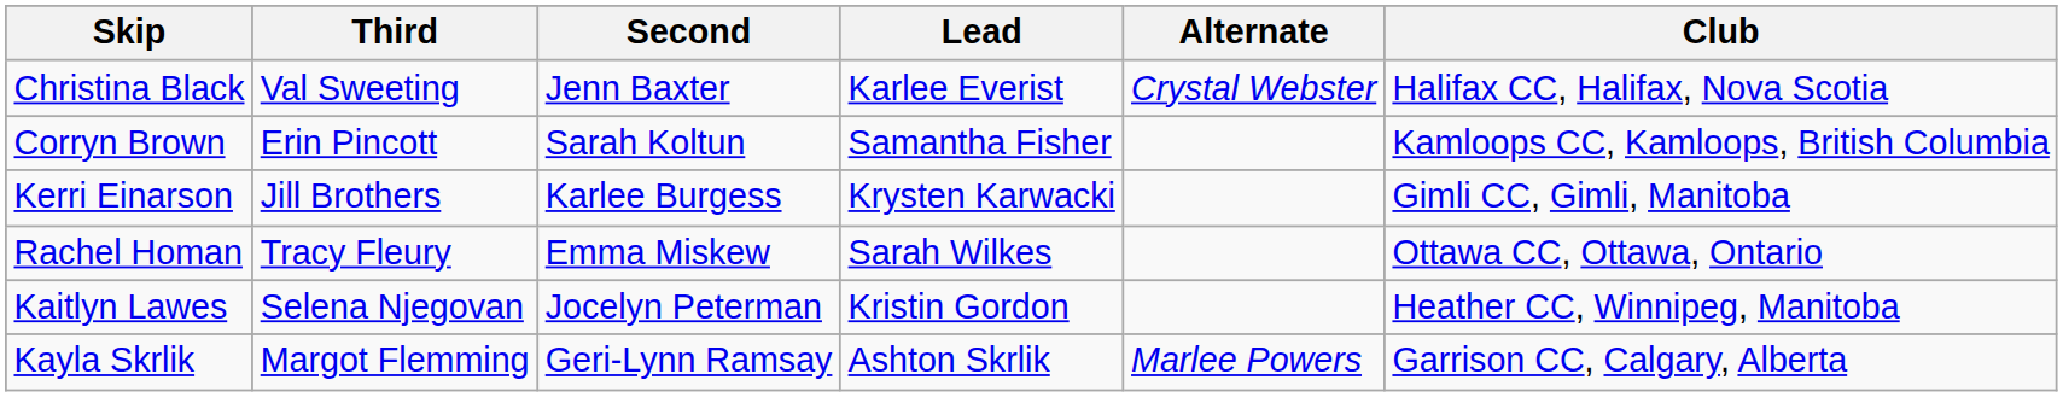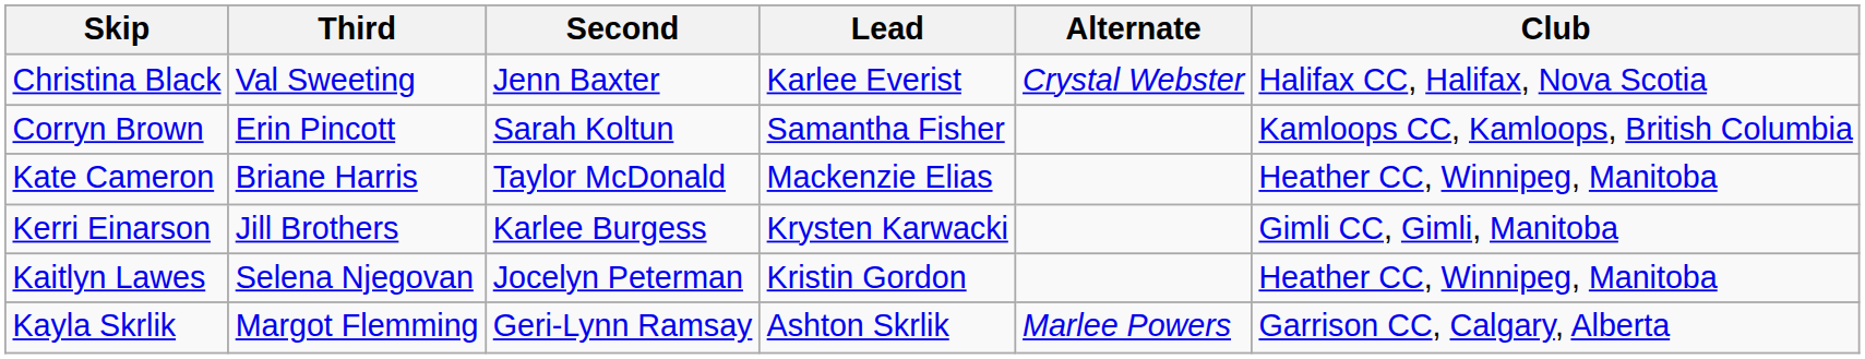 <table class="wikitable">
 <tr>
 <th scope="col">Skip</th>
 <th scope="col">Third</th>
 <th scope="col">Second</th>
 <th scope="col">Lead</th>
 <th scope="col">Alternate</th>
 <th scope="col">Club</th>
 </tr>
 <tr>
 <td><a href='#'>Christina Black</a></td>
 <td><a href='#'>Val Sweeting</a></td>
 <td><a href='#'>Jenn Baxter</a></td>
 <td><a href='#'>Karlee Everist</a></td>
 <td><em><a href='#'>Crystal Webster</a></em></td>
 <td> <a href='#'>Halifax CC</a>, <a href='#'>Halifax</a>, <a href='#'>Nova Scotia</a></td>
 </tr>
 <tr>
 <td><a href='#'>Corryn Brown</a></td>
 <td><a href='#'>Erin Pincott</a></td>
 <td><a href='#'>Sarah Koltun</a></td>
 <td><a href='#'>Samantha Fisher</a></td>
 <td></td>
 <td> <a href='#'>Kamloops CC</a>, <a href='#'>Kamloops</a>, <a href='#'>British Columbia</a></td>
 </tr>
 <tr>
+<td><a href='#'>Kate Cameron</a></td>
+<td><a href='#'>Briane Harris</a></td>
+<td><a href='#'>Taylor McDonald</a></td>
+<td><a href='#'>Mackenzie Elias</a></td>
+<td></td>
+<td> <a href='#'>Heather CC</a>, <a href='#'>Winnipeg</a>, <a href='#'>Manitoba</a></td>
+</tr>
+<tr>
 <td><a href='#'>Kerri Einarson</a></td>
 <td><a href='#'>Jill Brothers</a></td>
 <td><a href='#'>Karlee Burgess</a></td>
 <td><a href='#'>Krysten Karwacki</a></td>
 <td></td>
 <td> <a href='#'>Gimli CC</a>, <a href='#'>Gimli</a>, <a href='#'>Manitoba</a></td>
-</tr>
-<tr>
-<td><a href='#'>Rachel Homan</a></td>
-<td><a href='#'>Tracy Fleury</a></td>
-<td><a href='#'>Emma Miskew</a></td>
-<td><a href='#'>Sarah Wilkes</a></td>
-<td></td>
-<td> <a href='#'>Ottawa CC</a>, <a href='#'>Ottawa</a>, <a href='#'>Ontario</a></td>
 </tr>
 <tr>
 <td><a href='#'>Kaitlyn Lawes</a></td>
 <td><a href='#'>Selena Njegovan</a></td>
 <td><a href='#'>Jocelyn Peterman</a></td>
 <td><a href='#'>Kristin Gordon</a></td>
 <td></td>
 <td> <a href='#'>Heather CC</a>, <a href='#'>Winnipeg</a>, <a href='#'>Manitoba</a></td>
 </tr>
 <tr>
 <td><a href='#'>Kayla Skrlik</a></td>
 <td><a href='#'>Margot Flemming</a></td>
 <td><a href='#'>Geri-Lynn Ramsay</a></td>
 <td><a href='#'>Ashton Skrlik</a></td>
 <td><em><a href='#'>Marlee Powers</a></em></td>
 <td> <a href='#'>Garrison CC</a>, <a href='#'>Calgary</a>, <a href='#'>Alberta</a></td>
 </tr>
 </table>
